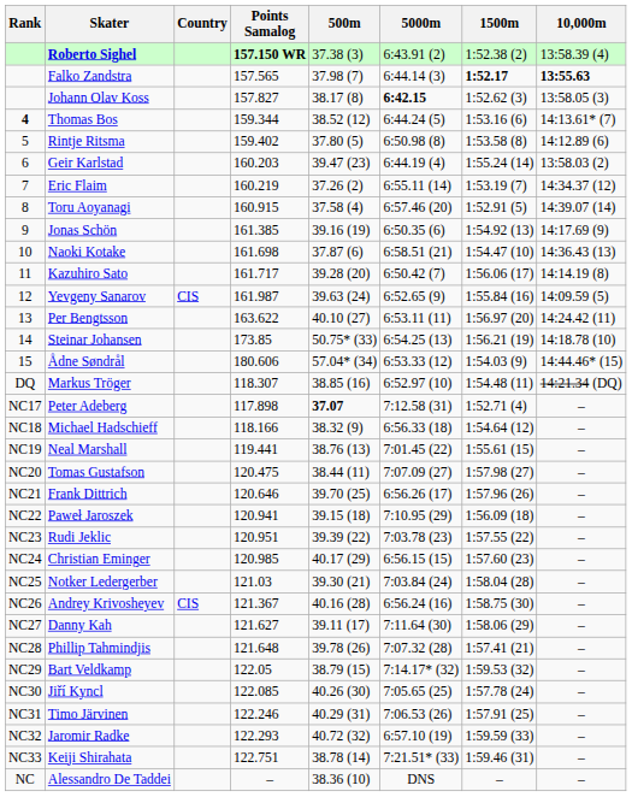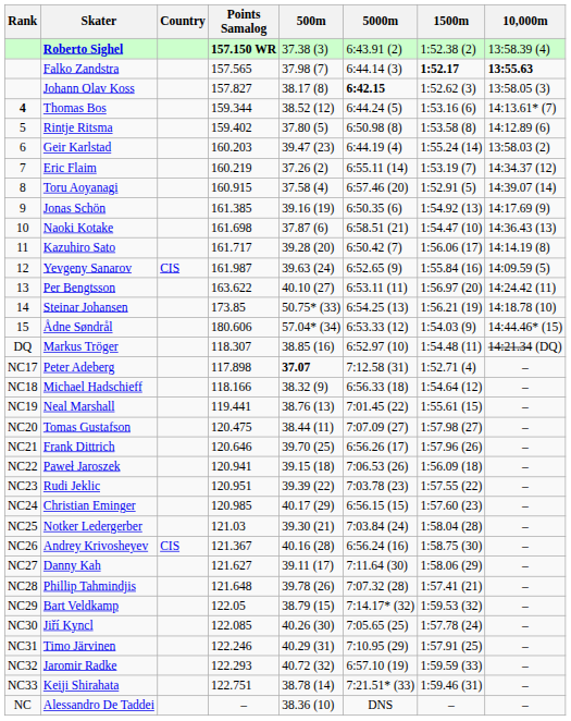 <table class="wikitable sortable" style="text-align:left">
 <tr>
 <th>Rank</th>
 <th>Skater</th>
 <th>Country</th>
 <th>Points <br> Samalog</th>
 <th>500m</th>
 <th>5000m</th>
 <th>1500m</th>
 <th>10,000m</th>
 </tr>
 <tr bgcolor=ccffcc>
 <td style="text-align:center"></td>
 <td><strong><a href='#'>Roberto Sighel</a></strong></td>
 <td></td>
 <td><strong>157.150 WR</strong></td>
 <td>37.38 (3)</td>
 <td>6:43.91 (2)</td>
 <td>1:52.38 (2)</td>
 <td>13:58.39 (4)</td>
 </tr>
 <tr>
 <td style="text-align:center"></td>
 <td><a href='#'>Falko Zandstra</a></td>
 <td></td>
 <td>157.565</td>
 <td>37.98 (7)</td>
 <td>6:44.14 (3)</td>
 <td><strong>1:52.17</strong> </td>
 <td><strong>13:55.63</strong> </td>
 </tr>
 <tr>
 <td style="text-align:center"></td>
 <td><a href='#'>Johann Olav Koss</a></td>
 <td></td>
 <td>157.827</td>
 <td>38.17 (8)</td>
 <td><strong>6:42.15</strong> </td>
 <td>1:52.62 (3)</td>
 <td>13:58.05 (3)</td>
 </tr>
 <tr>
 <td style="text-align:center"><strong>4</strong></td>
 <td><a href='#'>Thomas Bos</a></td>
 <td></td>
 <td>159.344</td>
 <td>38.52 (12)</td>
 <td>6:44.24 (5)</td>
 <td>1:53.16 (6)</td>
 <td>14:13.61* (7)</td>
 </tr>
 <tr>
 <td style="text-align:center">5</td>
 <td><a href='#'>Rintje Ritsma</a></td>
 <td></td>
 <td>159.402</td>
 <td>37.80 (5)</td>
 <td>6:50.98 (8)</td>
 <td>1:53.58 (8)</td>
 <td>14:12.89 (6)</td>
 </tr>
 <tr>
 <td style="text-align:center">6</td>
 <td><a href='#'>Geir Karlstad</a></td>
 <td></td>
 <td>160.203</td>
 <td>39.47 (23)</td>
 <td>6:44.19 (4)</td>
 <td>1:55.24 (14)</td>
 <td>13:58.03 (2)</td>
 </tr>
 <tr>
 <td style="text-align:center">7</td>
 <td><a href='#'>Eric Flaim</a></td>
 <td></td>
 <td>160.219</td>
 <td>37.26 (2)</td>
 <td>6:55.11 (14)</td>
 <td>1:53.19 (7)</td>
 <td>14:34.37 (12)</td>
 </tr>
 <tr>
 <td style="text-align:center">8</td>
 <td><a href='#'>Toru Aoyanagi</a></td>
 <td></td>
 <td>160.915</td>
 <td>37.58 (4)</td>
 <td>6:57.46 (20)</td>
 <td>1:52.91 (5)</td>
 <td>14:39.07 (14)</td>
 </tr>
 <tr>
 <td style="text-align:center">9</td>
 <td><a href='#'>Jonas Schön</a></td>
 <td></td>
 <td>161.385</td>
 <td>39.16 (19)</td>
 <td>6:50.35 (6)</td>
 <td>1:54.92 (13)</td>
 <td>14:17.69 (9)</td>
 </tr>
 <tr>
 <td style="text-align:center">10</td>
 <td><a href='#'>Naoki Kotake</a></td>
 <td></td>
 <td>161.698</td>
 <td>37.87 (6)</td>
 <td>6:58.51 (21)</td>
 <td>1:54.47 (10)</td>
 <td>14:36.43 (13)</td>
 </tr>
 <tr>
 <td style="text-align:center">11</td>
 <td><a href='#'>Kazuhiro Sato</a></td>
 <td></td>
 <td>161.717</td>
 <td>39.28 (20)</td>
 <td>6:50.42 (7)</td>
 <td>1:56.06 (17)</td>
 <td>14:14.19 (8)</td>
 </tr>
 <tr>
 <td style="text-align:center">12</td>
 <td><a href='#'>Yevgeny Sanarov</a></td>
 <td> <a href='#'>CIS</a></td>
 <td>161.987</td>
 <td>39.63 (24)</td>
 <td>6:52.65 (9)</td>
 <td>1:55.84 (16)</td>
 <td>14:09.59 (5)</td>
 </tr>
 <tr>
 <td style="text-align:center">13</td>
 <td><a href='#'>Per Bengtsson</a></td>
 <td></td>
 <td>163.622</td>
 <td>40.10 (27)</td>
 <td>6:53.11 (11)</td>
 <td>1:56.97 (20)</td>
 <td>14:24.42 (11)</td>
 </tr>
 <tr>
 <td style="text-align:center">14</td>
 <td><a href='#'>Steinar Johansen</a></td>
 <td></td>
 <td>173.85</td>
 <td>50.75* (33)</td>
 <td>6:54.25 (13)</td>
 <td>1:56.21 (19)</td>
 <td>14:18.78 (10)</td>
 </tr>
 <tr>
 <td style="text-align:center">15</td>
 <td><a href='#'>Ådne Søndrål</a></td>
 <td></td>
 <td>180.606</td>
 <td>57.04* (34)</td>
 <td>6:53.33 (12)</td>
 <td>1:54.03 (9)</td>
 <td>14:44.46* (15)</td>
 </tr>
 <tr>
 <td style="text-align:center">DQ</td>
 <td><a href='#'>Markus Tröger</a></td>
 <td></td>
 <td>118.307</td>
 <td>38.85 (16)</td>
 <td>6:52.97 (10)</td>
 <td>1:54.48 (11)</td>
 <td><s>14:21.34</s> (DQ)</td>
 </tr>
 <tr>
 <td style="text-align:center">NC17</td>
 <td><a href='#'>Peter Adeberg</a></td>
 <td></td>
 <td>117.898</td>
 <td><strong>37.07</strong> </td>
 <td>7:12.58 (31)</td>
 <td>1:52.71 (4)</td>
 <td style="text-align:center">–</td>
 </tr>
 <tr>
 <td style="text-align:center">NC18</td>
 <td><a href='#'>Michael Hadschieff</a></td>
 <td></td>
 <td>118.166</td>
 <td>38.32 (9)</td>
 <td>6:56.33 (18)</td>
 <td>1:54.64 (12)</td>
 <td style="text-align:center">–</td>
 </tr>
 <tr>
 <td style="text-align:center">NC19</td>
 <td><a href='#'>Neal Marshall</a></td>
 <td></td>
 <td>119.441</td>
 <td>38.76 (13)</td>
 <td>7:01.45 (22)</td>
 <td>1:55.61 (15)</td>
 <td style="text-align:center">–</td>
 </tr>
 <tr>
 <td style="text-align:center">NC20</td>
 <td><a href='#'>Tomas Gustafson</a></td>
 <td></td>
 <td>120.475</td>
 <td>38.44 (11)</td>
 <td>7:07.09 (27)</td>
 <td>1:57.98 (27)</td>
 <td style="text-align:center">–</td>
 </tr>
 <tr>
 <td style="text-align:center">NC21</td>
 <td><a href='#'>Frank Dittrich</a></td>
 <td></td>
 <td>120.646</td>
 <td>39.70 (25)</td>
 <td>6:56.26 (17)</td>
 <td>1:57.96 (26)</td>
 <td style="text-align:center">–</td>
 </tr>
 <tr>
 <td style="text-align:center">NC22</td>
 <td><a href='#'>Paweł Jaroszek</a></td>
 <td></td>
 <td>120.941</td>
 <td>39.15 (18)</td>
-<td>7:10.95 (29)</td>
+<td>7:06.53 (26)</td>
 <td>1:56.09 (18)</td>
 <td style="text-align:center">–</td>
 </tr>
 <tr>
 <td style="text-align:center">NC23</td>
 <td><a href='#'>Rudi Jeklic</a></td>
 <td></td>
 <td>120.951</td>
 <td>39.39 (22)</td>
 <td>7:03.78 (23)</td>
 <td>1:57.55 (22)</td>
 <td style="text-align:center">–</td>
 </tr>
 <tr>
 <td style="text-align:center">NC24</td>
 <td><a href='#'>Christian Eminger</a></td>
 <td></td>
 <td>120.985</td>
 <td>40.17 (29)</td>
 <td>6:56.15 (15)</td>
 <td>1:57.60 (23)</td>
 <td style="text-align:center">–</td>
 </tr>
 <tr>
 <td style="text-align:center">NC25</td>
 <td><a href='#'>Notker Ledergerber</a></td>
 <td></td>
 <td>121.03</td>
 <td>39.30 (21)</td>
 <td>7:03.84 (24)</td>
 <td>1:58.04 (28)</td>
 <td style="text-align:center">–</td>
 </tr>
 <tr>
 <td style="text-align:center">NC26</td>
 <td><a href='#'>Andrey Krivosheyev</a></td>
 <td> <a href='#'>CIS</a></td>
 <td>121.367</td>
 <td>40.16 (28)</td>
 <td>6:56.24 (16)</td>
 <td>1:58.75 (30)</td>
 <td style="text-align:center">–</td>
 </tr>
 <tr>
 <td style="text-align:center">NC27</td>
 <td><a href='#'>Danny Kah</a></td>
 <td></td>
 <td>121.627</td>
 <td>39.11 (17)</td>
 <td>7:11.64 (30)</td>
 <td>1:58.06 (29)</td>
 <td style="text-align:center">–</td>
 </tr>
 <tr>
 <td style="text-align:center">NC28</td>
 <td><a href='#'>Phillip Tahmindjis</a></td>
 <td></td>
 <td>121.648</td>
 <td>39.78 (26)</td>
 <td>7:07.32 (28)</td>
 <td>1:57.41 (21)</td>
 <td style="text-align:center">–</td>
 </tr>
 <tr>
 <td style="text-align:center">NC29</td>
 <td><a href='#'>Bart Veldkamp</a></td>
 <td></td>
 <td>122.05</td>
 <td>38.79 (15)</td>
 <td>7:14.17* (32)</td>
 <td>1:59.53 (32)</td>
 <td style="text-align:center">–</td>
 </tr>
 <tr>
 <td style="text-align:center">NC30</td>
 <td><a href='#'>Jiří Kyncl</a></td>
 <td></td>
 <td>122.085</td>
 <td>40.26 (30)</td>
 <td>7:05.65 (25)</td>
 <td>1:57.78 (24)</td>
 <td style="text-align:center">–</td>
 </tr>
 <tr>
 <td style="text-align:center">NC31</td>
 <td><a href='#'>Timo Järvinen</a></td>
 <td></td>
 <td>122.246</td>
 <td>40.29 (31)</td>
-<td>7:06.53 (26)</td>
+<td>7:10.95 (29)</td>
 <td>1:57.91 (25)</td>
 <td style="text-align:center">–</td>
 </tr>
 <tr>
 <td style="text-align:center">NC32</td>
 <td><a href='#'>Jaromir Radke</a></td>
 <td></td>
 <td>122.293</td>
 <td>40.72 (32)</td>
 <td>6:57.10 (19)</td>
 <td>1:59.59 (33)</td>
 <td style="text-align:center">–</td>
 </tr>
 <tr>
 <td style="text-align:center">NC33</td>
 <td><a href='#'>Keiji Shirahata</a></td>
 <td></td>
 <td>122.751</td>
 <td>38.78 (14)</td>
 <td>7:21.51* (33)</td>
 <td>1:59.46 (31)</td>
 <td style="text-align:center">–</td>
 </tr>
 <tr>
 <td style="text-align:center">NC</td>
 <td><a href='#'>Alessandro De Taddei</a></td>
 <td></td>
 <td style="text-align:center">–</td>
 <td>38.36 (10)</td>
 <td style="text-align:center">DNS</td>
 <td style="text-align:center">–</td>
 <td style="text-align:center">–</td>
 </tr>
 </table>
